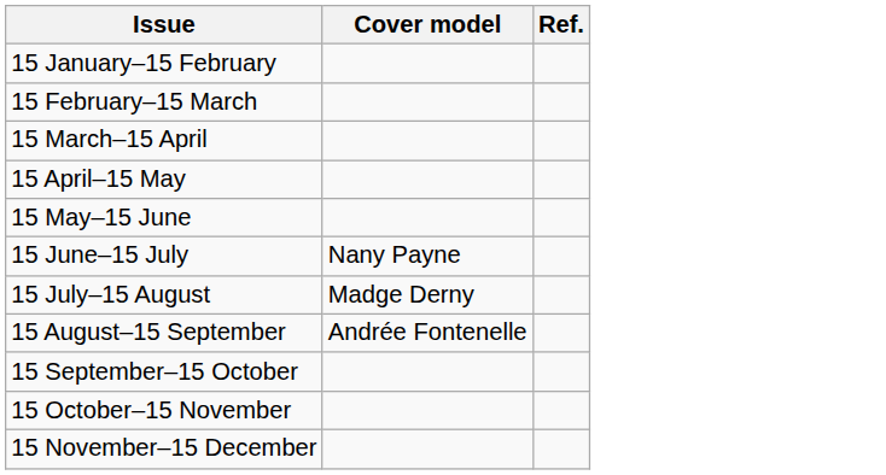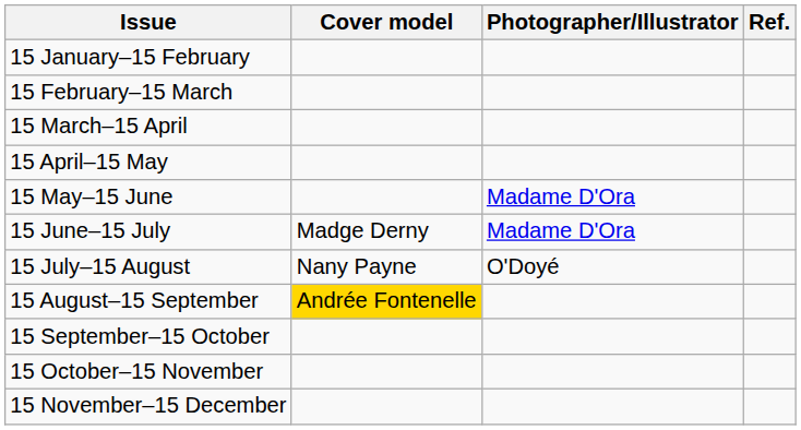 <table class="wikitable">
 <tr>
 <th>Issue</th>
 <th>Cover model</th>
+<th>Photographer/Illustrator</th>
 <th>Ref.</th>
 </tr>
 <tr>
 <td>15 January–15 February</td>
+<td></td>
 <td></td>
 <td></td>
 </tr>
 <tr>
 <td>15 February–15 March</td>
 <td></td>
 <td></td>
+<td></td>
 </tr>
 <tr>
 <td>15 March–15 April</td>
+<td></td>
 <td></td>
 <td></td>
 </tr>
 <tr>
 <td>15 April–15 May</td>
 <td></td>
 <td></td>
+<td></td>
 </tr>
 <tr>
 <td>15 May–15 June</td>
 <td></td>
+<td><a href='#'>Madame D'Ora</a></td>
 <td></td>
 </tr>
 <tr>
 <td>15 June–15 July</td>
-<td>Nany Payne</td>
+<td>Madge Derny</td>
+<td><a href='#'>Madame D'Ora</a></td>
 <td></td>
 </tr>
 <tr>
 <td>15 July–15 August</td>
-<td>Madge Derny</td>
+<td>Nany Payne</td>
+<td>O'Doyé</td>
 <td></td>
 </tr>
 <tr>
 <td>15 August–15 September</td>
-<td>Andrée Fontenelle</td>
+<td style="background: gold;">Andrée Fontenelle</td>
+<td></td>
 <td></td>
 </tr>
 <tr>
 <td>15 September–15 October</td>
+<td></td>
 <td></td>
 <td></td>
 </tr>
 <tr>
 <td>15 October–15 November</td>
 <td></td>
 <td></td>
+<td></td>
 </tr>
 <tr>
 <td>15 November–15 December</td>
 <td></td>
 <td></td>
+<td></td>
 </tr>
 </table>
